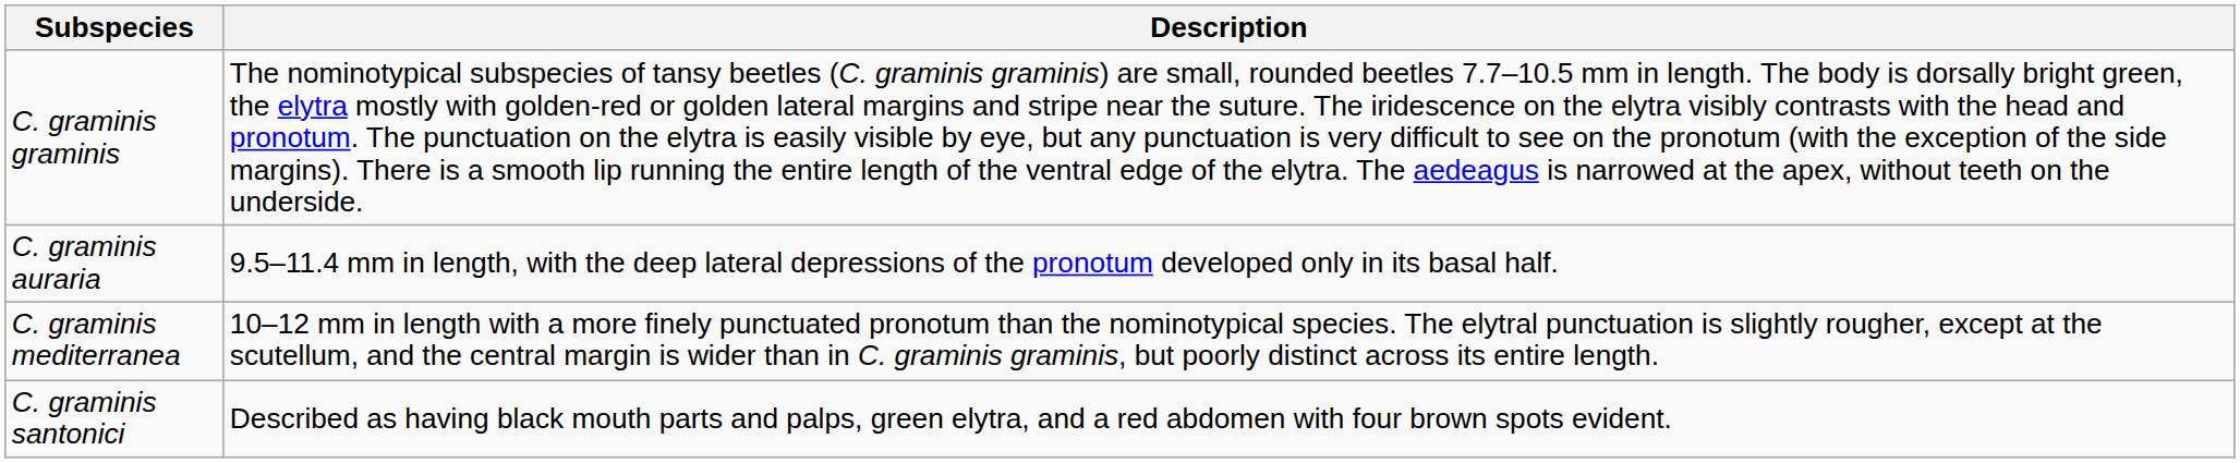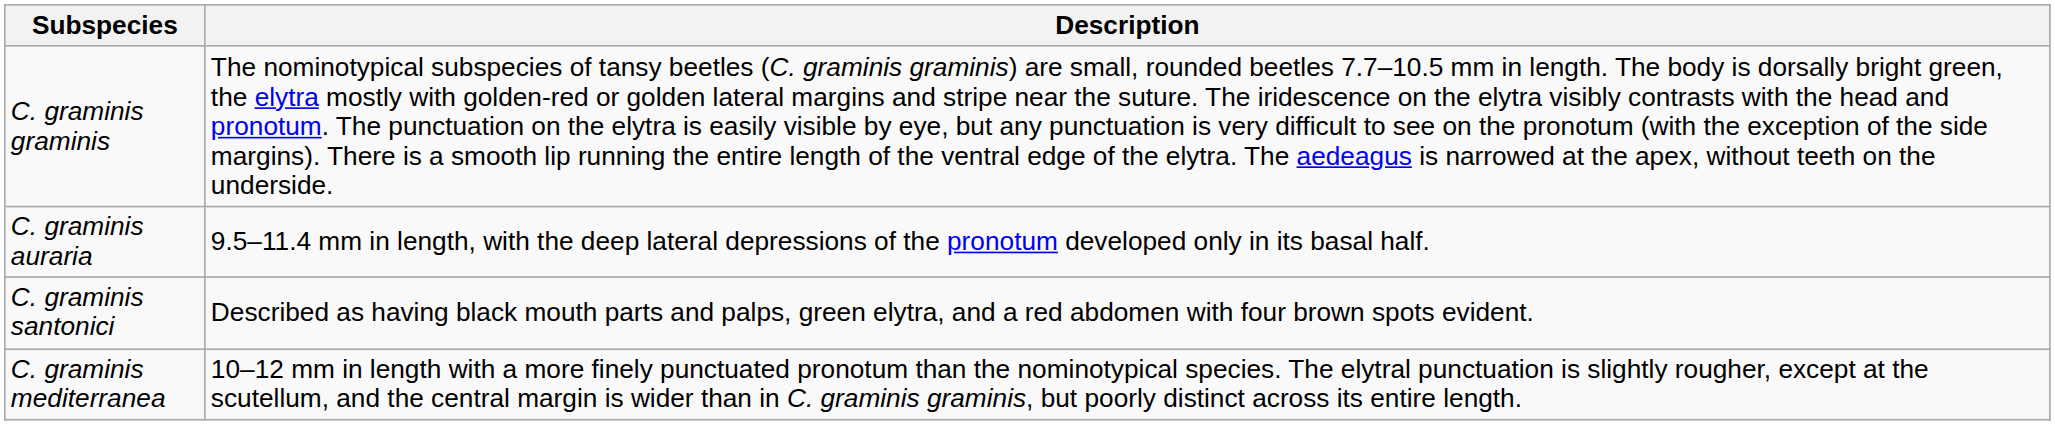 <table class="wikitable">
 <tr>
 <th>Subspecies</th>
 <th>Description</th>
 </tr>
 <tr>
 <td><em>C. graminis graminis</em></td>
 <td>The nominotypical subspecies of tansy beetles (<em>C. graminis graminis</em>) are small, rounded beetles 7.7–10.5 mm in length. The body is dorsally bright green, the <a href='#'>elytra</a> mostly with golden-red or golden lateral margins and stripe near the suture. The iridescence on the elytra visibly contrasts with the head and <a href='#'>pronotum</a>. The punctuation on the elytra is easily visible by eye, but any punctuation is very difficult to see on the pronotum (with the exception of the side margins). There is a smooth lip running the entire length of the ventral edge of the elytra. The <a href='#'>aedeagus</a> is narrowed at the apex, without teeth on the underside.</td>
 </tr>
 <tr>
 <td><em>C. graminis auraria</em></td>
 <td>9.5–11.4 mm in length, with the deep lateral depressions of the <a href='#'>pronotum</a> developed only in its basal half.</td>
 </tr>
 <tr>
+<td><em>C. graminis santonici</em></td>
+<td>Described as having black mouth parts and palps, green elytra, and a red abdomen with four brown spots evident.</td>
+</tr>
+<tr>
 <td><em>C. graminis mediterranea</em></td>
 <td>10–12 mm in length with a more finely punctuated pronotum than the nominotypical species. The elytral punctuation is slightly rougher, except at the scutellum, and the central margin is wider than in <em>C. graminis graminis</em>, but poorly distinct across its entire length.</td>
 </tr>
-<tr>
-<td><em>C. graminis santonici</em></td>
-<td>Described as having black mouth parts and palps, green elytra, and a red abdomen with four brown spots evident.</td>
-</tr>
 </table>
